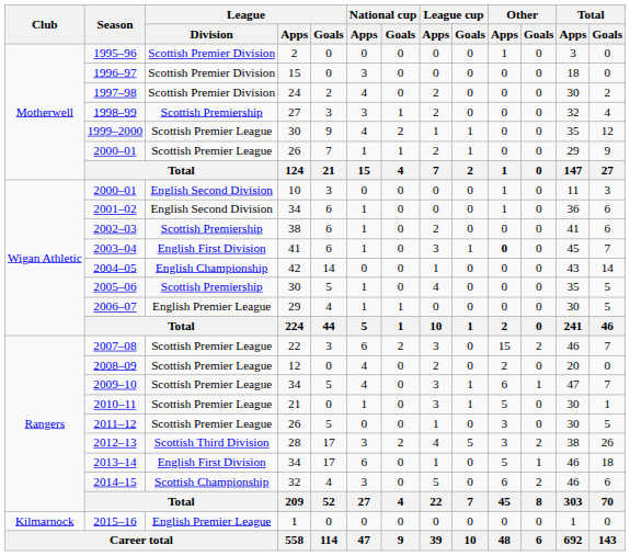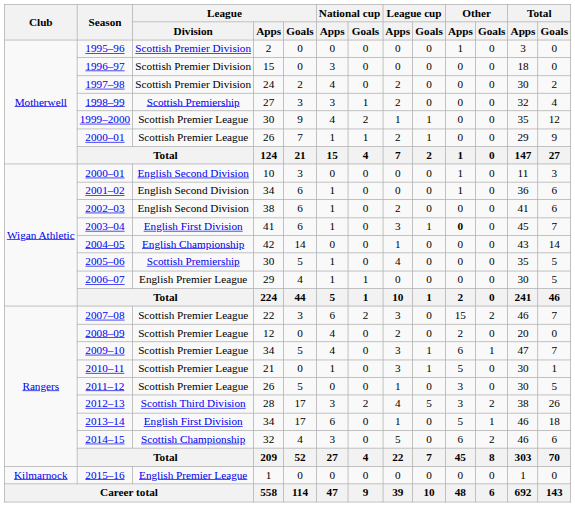 <table class="wikitable" style="text-align:center">
 <tr>
 <th rowspan="2">Club</th>
 <th rowspan="2">Season</th>
 <th colspan="3">League</th>
 <th colspan="2">National cup</th>
 <th colspan="2">League cup</th>
 <th colspan="2">Other</th>
 <th colspan="2">Total</th>
 </tr>
 <tr>
 <th>Division</th>
 <th>Apps</th>
 <th>Goals</th>
 <th>Apps</th>
 <th>Goals</th>
 <th>Apps</th>
 <th>Goals</th>
 <th>Apps</th>
 <th>Goals</th>
 <th>Apps</th>
 <th>Goals</th>
 </tr>
 <tr>
 <td rowspan="7"><a href='#'>Motherwell</a></td>
 <td><a href='#'>1995–96</a></td>
 <td><a href='#'>Scottish Premier Division</a></td>
 <td>2</td>
 <td>0</td>
 <td>0</td>
 <td>0</td>
 <td>0</td>
 <td>0</td>
 <td>1</td>
 <td>0</td>
 <td>3</td>
 <td>0</td>
 </tr>
 <tr>
 <td><a href='#'>1996–97</a></td>
 <td>Scottish Premier Division</td>
 <td>15</td>
 <td>0</td>
 <td>3</td>
 <td>0</td>
 <td>0</td>
 <td>0</td>
 <td>0</td>
 <td>0</td>
 <td>18</td>
 <td>0</td>
 </tr>
 <tr>
 <td><a href='#'>1997–98</a></td>
 <td>Scottish Premier Division</td>
 <td>24</td>
 <td>2</td>
 <td>4</td>
 <td>0</td>
 <td>2</td>
 <td>0</td>
 <td>0</td>
 <td>0</td>
 <td>30</td>
 <td>2</td>
 </tr>
 <tr>
 <td><a href='#'>1998–99</a></td>
 <td><a href='#'>Scottish Premiership</a></td>
 <td>27</td>
 <td>3</td>
 <td>3</td>
 <td>1</td>
 <td>2</td>
 <td>0</td>
 <td>0</td>
 <td>0</td>
 <td>32</td>
 <td>4</td>
 </tr>
 <tr>
 <td><a href='#'>1999–2000</a></td>
 <td>Scottish Premier League</td>
 <td>30</td>
 <td>9</td>
 <td>4</td>
 <td>2</td>
 <td>1</td>
 <td>1</td>
 <td>0</td>
 <td>0</td>
 <td>35</td>
 <td>12</td>
 </tr>
 <tr>
 <td><a href='#'>2000–01</a></td>
 <td>Scottish Premier League</td>
 <td>26</td>
 <td>7</td>
 <td>1</td>
 <td>1</td>
 <td>2</td>
 <td>1</td>
 <td>0</td>
 <td>0</td>
 <td>29</td>
 <td>9</td>
 </tr>
 <tr>
 <th colspan="2">Total</th>
 <th>124</th>
 <th>21</th>
 <th>15</th>
 <th>4</th>
 <th>7</th>
 <th>2</th>
 <th>1</th>
 <th>0</th>
 <th>147</th>
 <th>27</th>
 </tr>
 <tr>
 <td rowspan="8"><a href='#'>Wigan Athletic</a></td>
 <td><a href='#'>2000–01</a></td>
 <td><a href='#'>English Second Division</a></td>
 <td>10</td>
 <td>3</td>
 <td>0</td>
 <td>0</td>
 <td>0</td>
 <td>0</td>
 <td>1</td>
 <td>0</td>
 <td>11</td>
 <td>3</td>
 </tr>
 <tr>
 <td><a href='#'>2001–02</a></td>
 <td>English Second Division</td>
 <td>34</td>
 <td>6</td>
 <td>1</td>
 <td>0</td>
 <td>0</td>
 <td>0</td>
 <td>1</td>
 <td>0</td>
 <td>36</td>
 <td>6</td>
 </tr>
 <tr>
 <td><a href='#'>2002–03</a></td>
-<td><a href='#'>Scottish Premiership</a></td>
+<td>English Second Division</td>
 <td>38</td>
 <td>6</td>
 <td>1</td>
 <td>0</td>
 <td>2</td>
 <td>0</td>
 <td>0</td>
 <td>0</td>
 <td>41</td>
 <td>6</td>
 </tr>
 <tr>
 <td><a href='#'>2003–04</a></td>
 <td><a href='#'>English First Division</a></td>
 <td>41</td>
 <td>6</td>
 <td>1</td>
 <td>0</td>
 <td>3</td>
 <td>1</td>
 <td><strong>0</strong></td>
 <td>0</td>
 <td>45</td>
 <td>7</td>
 </tr>
 <tr>
 <td><a href='#'>2004–05</a></td>
 <td><a href='#'>English Championship</a></td>
 <td>42</td>
 <td>14</td>
 <td>0</td>
 <td>0</td>
 <td>1</td>
 <td>0</td>
 <td>0</td>
 <td>0</td>
 <td>43</td>
 <td>14</td>
 </tr>
 <tr>
 <td><a href='#'>2005–06</a></td>
 <td><a href='#'>Scottish Premiership</a></td>
 <td>30</td>
 <td>5</td>
 <td>1</td>
 <td>0</td>
 <td>4</td>
 <td>0</td>
 <td>0</td>
 <td>0</td>
 <td>35</td>
 <td>5</td>
 </tr>
 <tr>
 <td><a href='#'>2006–07</a></td>
 <td>English Premier League</td>
 <td>29</td>
 <td>4</td>
 <td>1</td>
 <td>1</td>
 <td>0</td>
 <td>0</td>
 <td>0</td>
 <td>0</td>
 <td>30</td>
 <td>5</td>
 </tr>
 <tr>
 <th colspan="2">Total</th>
 <th>224</th>
 <th>44</th>
 <th>5</th>
 <th>1</th>
 <th>10</th>
 <th>1</th>
 <th>2</th>
 <th>0</th>
 <th>241</th>
 <th>46</th>
 </tr>
 <tr>
 <td rowspan="9"><a href='#'>Rangers</a></td>
 <td><a href='#'>2007–08</a></td>
 <td>Scottish Premier League</td>
 <td>22</td>
 <td>3</td>
 <td>6</td>
 <td>2</td>
 <td>3</td>
 <td>0</td>
 <td>15</td>
 <td>2</td>
 <td>46</td>
 <td>7</td>
 </tr>
 <tr>
 <td><a href='#'>2008–09</a></td>
 <td>Scottish Premier League</td>
 <td>12</td>
 <td>0</td>
 <td>4</td>
 <td>0</td>
 <td>2</td>
 <td>0</td>
 <td>2</td>
 <td>0</td>
 <td>20</td>
 <td>0</td>
 </tr>
 <tr>
 <td><a href='#'>2009–10</a></td>
 <td>Scottish Premier League</td>
 <td>34</td>
 <td>5</td>
 <td>4</td>
 <td>0</td>
 <td>3</td>
 <td>1</td>
 <td>6</td>
 <td>1</td>
 <td>47</td>
 <td>7</td>
 </tr>
 <tr>
 <td><a href='#'>2010–11</a></td>
 <td>Scottish Premier League</td>
 <td>21</td>
 <td>0</td>
 <td>1</td>
 <td>0</td>
 <td>3</td>
 <td>1</td>
 <td>5</td>
 <td>0</td>
 <td>30</td>
 <td>1</td>
 </tr>
 <tr>
 <td><a href='#'>2011–12</a></td>
 <td>Scottish Premier League</td>
 <td>26</td>
 <td>5</td>
 <td>0</td>
 <td>0</td>
 <td>1</td>
 <td>0</td>
 <td>3</td>
 <td>0</td>
 <td>30</td>
 <td>5</td>
 </tr>
 <tr>
 <td><a href='#'>2012–13</a></td>
 <td><a href='#'>Scottish Third Division</a></td>
 <td>28</td>
 <td>17</td>
 <td>3</td>
 <td>2</td>
 <td>4</td>
 <td>5</td>
 <td>3</td>
 <td>2</td>
 <td>38</td>
 <td>26</td>
 </tr>
 <tr>
 <td><a href='#'>2013–14</a></td>
 <td><a href='#'>English First Division</a></td>
 <td>34</td>
 <td>17</td>
 <td>6</td>
 <td>0</td>
 <td>1</td>
 <td>0</td>
 <td>5</td>
 <td>1</td>
 <td>46</td>
 <td>18</td>
 </tr>
 <tr>
 <td><a href='#'>2014–15</a></td>
 <td><a href='#'>Scottish Championship</a></td>
 <td>32</td>
 <td>4</td>
 <td>3</td>
 <td>0</td>
 <td>5</td>
 <td>0</td>
 <td>6</td>
 <td>2</td>
 <td>46</td>
 <td>6</td>
 </tr>
 <tr>
 <th colspan="2">Total</th>
 <th>209</th>
 <th>52</th>
 <th>27</th>
 <th>4</th>
 <th>22</th>
 <th>7</th>
 <th>45</th>
 <th>8</th>
 <th>303</th>
 <th>70</th>
 </tr>
 <tr>
 <td><a href='#'>Kilmarnock</a></td>
 <td><a href='#'>2015–16</a></td>
 <td><a href='#'>English Premier League</a></td>
 <td>1</td>
 <td>0</td>
 <td>0</td>
 <td>0</td>
 <td>0</td>
 <td>0</td>
 <td>0</td>
 <td>0</td>
 <td>1</td>
 <td>0</td>
 </tr>
 <tr>
 <th colspan="3">Career total</th>
 <th>558</th>
 <th>114</th>
 <th>47</th>
 <th>9</th>
 <th>39</th>
 <th>10</th>
 <th>48</th>
 <th>6</th>
 <th>692</th>
 <th>143</th>
 </tr>
 </table>
